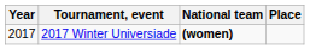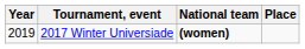 <table class="wikitable">
 <tr>
 <th scope="col">Year</th>
 <th scope="col">Tournament, event</th>
 <th scope="col">National team</th>
 <th scope="col">Place</th>
 </tr>
 <tr>
-<td>2017</td>
+<td>2019</td>
 <td><a href='#'>2017 Winter Universiade</a></td>
 <td><strong> (women)</strong></td>
 <td></td>
 </tr>
 </table>
